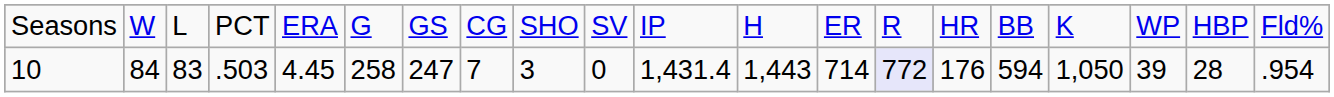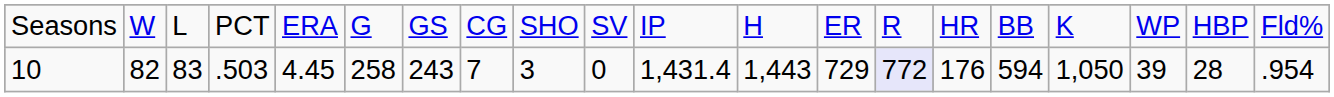 <table class="wikitable">
 <tr>
 <td>Seasons</td>
 <td><a href='#'>W</a></td>
 <td>L</td>
 <td>PCT</td>
 <td><a href='#'>ERA</a></td>
 <td><a href='#'>G</a></td>
 <td><a href='#'>GS</a></td>
 <td><a href='#'>CG</a></td>
 <td><a href='#'>SHO</a></td>
 <td><a href='#'>SV</a></td>
 <td><a href='#'>IP</a></td>
 <td><a href='#'>H</a></td>
 <td><a href='#'>ER</a></td>
 <td><a href='#'>R</a></td>
 <td><a href='#'>HR</a></td>
 <td><a href='#'>BB</a></td>
 <td><a href='#'>K</a></td>
 <td><a href='#'>WP</a></td>
 <td><a href='#'>HBP</a></td>
 <td><a href='#'>Fld%</a></td>
 </tr>
 <tr>
 <td>10</td>
-<td>84</td>
+<td>82</td>
 <td>83</td>
 <td>.503</td>
 <td>4.45</td>
 <td>258</td>
-<td>247</td>
+<td>243</td>
 <td>7</td>
 <td>3</td>
 <td>0</td>
 <td>1,431.4</td>
 <td>1,443</td>
-<td>714</td>
+<td>729</td>
 <td style="background: lavender;">772</td>
 <td>176</td>
 <td>594</td>
 <td>1,050</td>
 <td>39</td>
 <td>28</td>
 <td>.954</td>
 </tr>
 </table>
